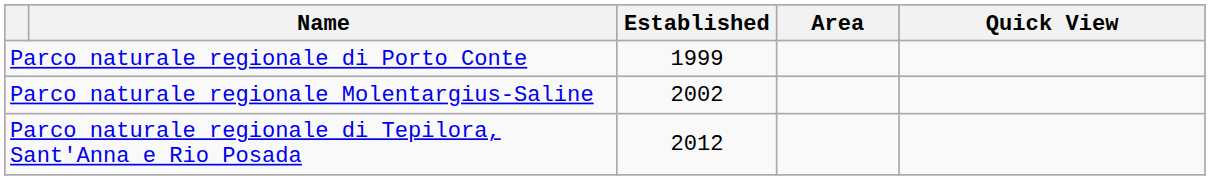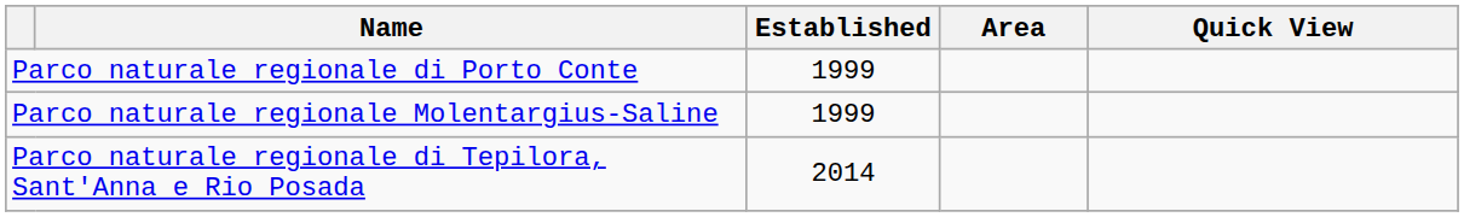 <table class="wikitable sortable" border="1" width="80%">
 <tr>
 <th style="width:2%" class="unsortable"></th>
 <th style="width:48%">Name</th>
 <th style="width:10%">Established</th>
 <th style="width:10%">Area</th>
 <th style="width:25%" class="unsortable">Quick View</th>
 </tr>
 <tr>
 <td colspan="2"><a href='#'>Parco naturale regionale di Porto Conte</a></td>
 <td align="center">1999</td>
 <td align="center"></td>
 <td></td>
 </tr>
 <tr>
 <td colspan="2"><a href='#'>Parco naturale regionale Molentargius-Saline</a></td>
-<td align="center">2002</td>
+<td align="center">1999</td>
 <td align="center"></td>
 <td></td>
 </tr>
 <tr>
 <td colspan="2"><a href='#'>Parco naturale regionale di Tepilora, Sant'Anna e Rio Posada</a></td>
-<td align="center">2012</td>
+<td align="center">2014</td>
 <td align="center"></td>
 <td></td>
 </tr>
 </table>
